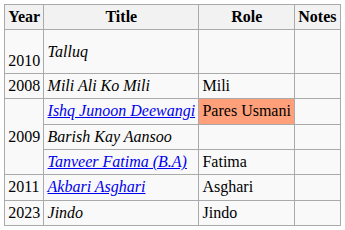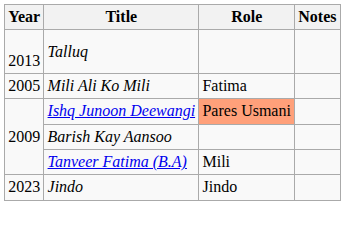 <table class="wikitable">
 <tr>
 <th>Year</th>
 <th>Title</th>
 <th>Role</th>
 <th>Notes</th>
 </tr>
 <tr>
-<td><br>2010</td>
+<td><br>2013</td>
 <td><em>Talluq</em></td>
 <td></td>
 <td></td>
 </tr>
 <tr>
-<td>2008</td>
+<td>2005</td>
 <td><em>Mili Ali Ko Mili</em></td>
-<td>Mili</td>
+<td>Fatima</td>
 <td></td>
 </tr>
 <tr>
 <td rowspan="3">2009</td>
 <td><em><a href='#'>Ishq Junoon Deewangi</a></em></td>
 <td style="background: lightsalmon;">Pares Usmani</td>
 <td></td>
 </tr>
 <tr>
 <td><em>Barish Kay Aansoo</em></td>
 <td></td>
 <td></td>
 </tr>
 <tr>
 <td><em><a href='#'>Tanveer Fatima (B.A)</a></em></td>
-<td>Fatima</td>
-<td></td>
-</tr>
-<tr>
-<td>2011</td>
-<td><em><a href='#'>Akbari Asghari</a></em></td>
-<td>Asghari</td>
+<td>Mili</td>
 <td></td>
 </tr>
 <tr>
 <td>2023</td>
 <td><em>Jindo</em></td>
 <td>Jindo</td>
 <td></td>
 </tr>
 </table>
